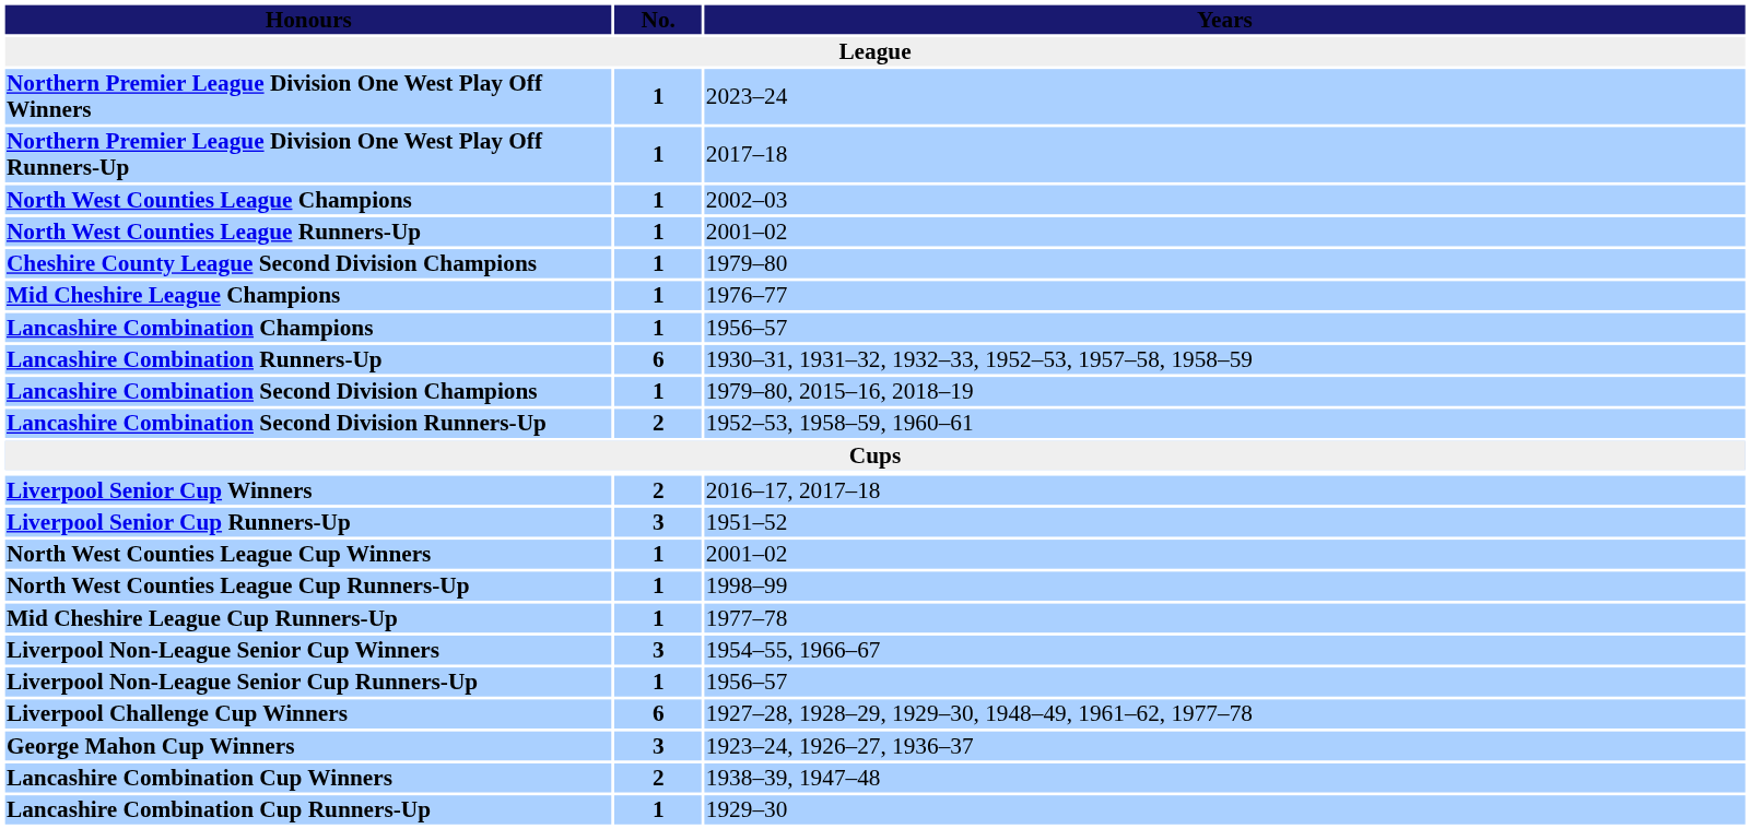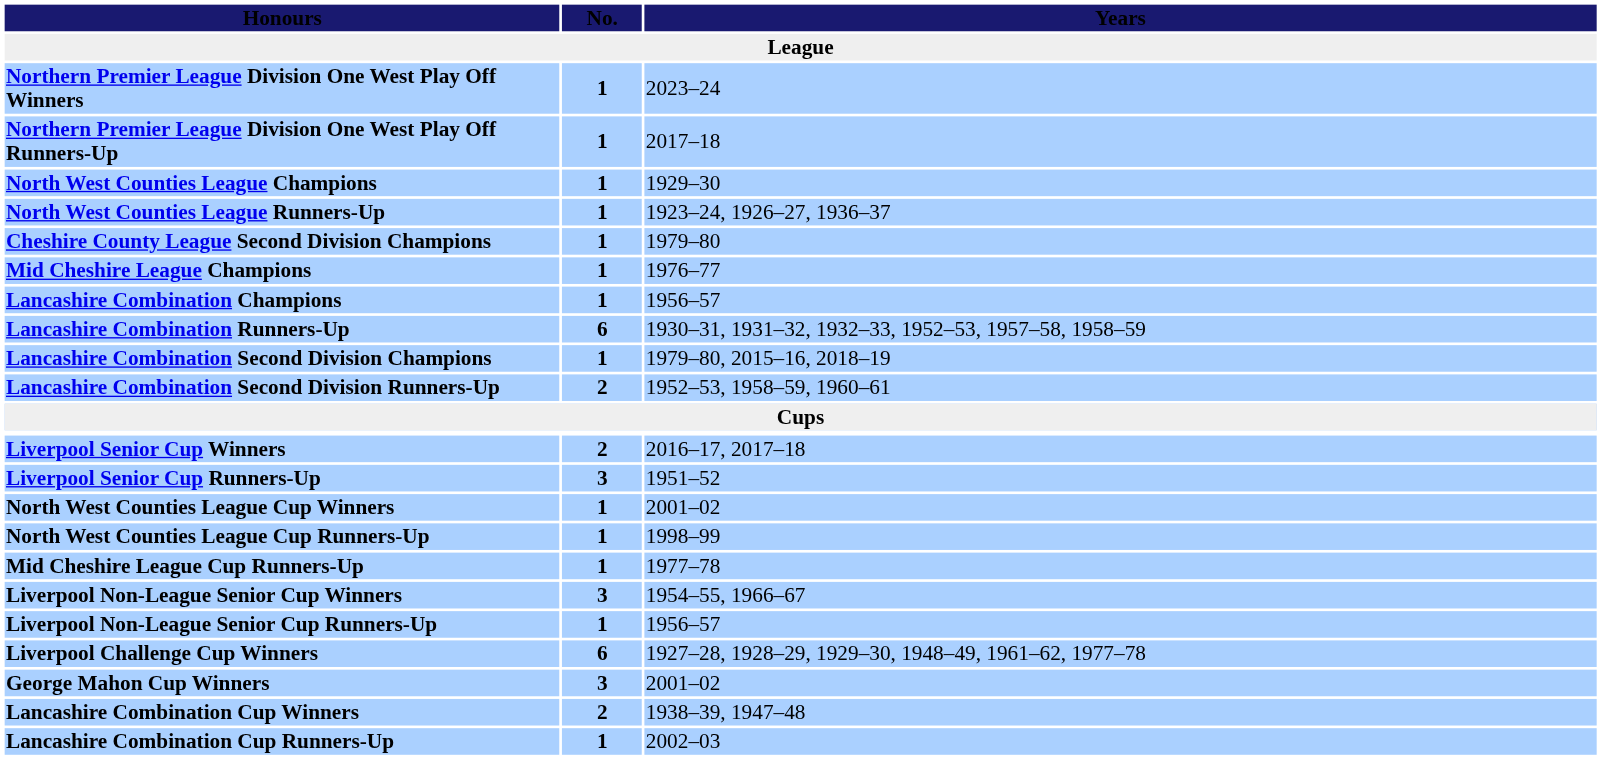 <table width=95%>
 <tr bgcolor=#191970>
 <th width=35%><span>  <strong>Honours</strong></span></th>
 <th width=5%><span>   <strong>No.</strong></span></th>
 <th !width=55%><span> <strong>Years</strong></span></th>
 </tr>
 <tr>
 <th colspan=6 bgcolor=#EFEFEF><strong>League</strong></th>
 </tr>
 <tr bgcolor=#AAD0FF>
 <td><strong><a href='#'>Northern Premier League</a> Division One West</strong>   <strong>Play Off Winners</strong></td>
 <td align=center><strong>1</strong></td>
 <td>2023–24</td>
 </tr>
 <tr bgcolor=#AAD0FF>
 <td><strong><a href='#'>Northern Premier League</a> Division One West</strong>   <strong>Play Off Runners-Up</strong></td>
 <td align=center><strong>1</strong></td>
 <td>2017–18</td>
 </tr>
 <tr bgcolor=#AAD0FF>
 <td><strong><a href='#'>North West Counties League</a></strong>    <strong>Champions</strong></td>
 <td align=center><strong>1</strong></td>
-<td>2002–03</td>
+<td>1929–30</td>
 </tr>
 <tr bgcolor=#AAD0FF>
 <td><strong><a href='#'>North West Counties League</a></strong>    <strong>Runners-Up</strong></td>
 <td align=center><strong>1</strong></td>
-<td>2001–02</td>
+<td>1923–24, 1926–27, 1936–37</td>
 </tr>
 <tr bgcolor=#AAD0FF>
 <td><strong><a href='#'>Cheshire County League</a> Second Division</strong>   <strong>Champions</strong></td>
 <td align=center><strong>1</strong></td>
 <td>1979–80</td>
 </tr>
 <tr bgcolor=#AAD0FF>
 <td><strong><a href='#'>Mid Cheshire League</a></strong>   <strong>Champions</strong></td>
 <td align=center><strong>1</strong></td>
 <td>1976–77</td>
 </tr>
 <tr bgcolor=#AAD0FF>
 <td><strong><a href='#'>Lancashire Combination</a></strong>   <strong>Champions</strong></td>
 <td align=center><strong>1</strong></td>
 <td>1956–57</td>
 </tr>
 <tr bgcolor=#AAD0FF>
 <td><strong><a href='#'>Lancashire Combination</a></strong>   <strong>Runners-Up</strong></td>
 <td align=center><strong>6</strong></td>
 <td>1930–31, 1931–32, 1932–33, 1952–53, 1957–58, 1958–59</td>
 </tr>
 <tr bgcolor=#AAD0FF>
 <td><strong><a href='#'>Lancashire Combination</a> Second Division</strong>   <strong>Champions</strong></td>
 <td align=center><strong>1</strong></td>
 <td>1979–80, 2015–16, 2018–19</td>
 </tr>
 <tr bgcolor=#AAD0FF>
 <td><strong><a href='#'>Lancashire Combination</a> Second Division</strong>   <strong>Runners-Up</strong></td>
 <td align=center><strong>2</strong></td>
 <td>1952–53, 1958–59, 1960–61</td>
 </tr>
 <tr bgcolor=#AAD0FF>
 <th colspan=6 bgcolor=#EFEFEF><strong>Cups</strong></th>
 </tr>
 <tr>
 </tr>
 <tr bgcolor=#AAD0FF>
 <td><strong><a href='#'>Liverpool Senior Cup</a> Winners</strong></td>
 <td align=center><strong>2</strong></td>
 <td>2016–17, 2017–18</td>
 </tr>
 <tr bgcolor=#AAD0FF>
 <td><strong><a href='#'>Liverpool Senior Cup</a> Runners-Up</strong></td>
 <td align=center><strong>3</strong></td>
 <td>1951–52</td>
 </tr>
 <tr bgcolor=#AAD0FF>
 <td><strong>North West Counties League Cup Winners</strong></td>
 <td align=center><strong>1</strong></td>
 <td>2001–02</td>
 </tr>
 <tr bgcolor=#AAD0FF>
 <td><strong>North West Counties League Cup Runners-Up</strong></td>
 <td align=center><strong>1</strong></td>
 <td>1998–99</td>
 </tr>
 <tr bgcolor=#AAD0FF>
 <td><strong>Mid Cheshire League Cup Runners-Up</strong></td>
 <td align=center><strong>1</strong></td>
 <td>1977–78</td>
 </tr>
 <tr bgcolor=#AAD0FF>
 <td><strong>Liverpool Non-League Senior Cup Winners</strong></td>
 <td align=center><strong>3</strong></td>
 <td>1954–55, 1966–67</td>
 </tr>
 <tr bgcolor=#AAD0FF>
 <td><strong>Liverpool Non-League Senior Cup Runners-Up</strong></td>
 <td align=center><strong>1</strong></td>
 <td>1956–57</td>
 </tr>
 <tr bgcolor=#AAD0FF>
 <td><strong>Liverpool Challenge Cup Winners</strong></td>
 <td align=center><strong>6</strong></td>
 <td>1927–28, 1928–29, 1929–30, 1948–49, 1961–62, 1977–78</td>
 </tr>
 <tr bgcolor=#AAD0FF>
 <td><strong>George Mahon Cup Winners</strong></td>
 <td align=center><strong>3</strong></td>
-<td>1923–24, 1926–27, 1936–37</td>
+<td>2001–02</td>
 </tr>
 <tr bgcolor=#AAD0FF>
 <td><strong>Lancashire Combination Cup Winners</strong></td>
 <td align=center><strong>2</strong></td>
 <td>1938–39, 1947–48</td>
 </tr>
 <tr bgcolor=#AAD0FF>
 <td><strong>Lancashire Combination Cup Runners-Up</strong></td>
 <td align=center><strong>1</strong></td>
-<td>1929–30</td>
+<td>2002–03</td>
 </tr>
 </table>
